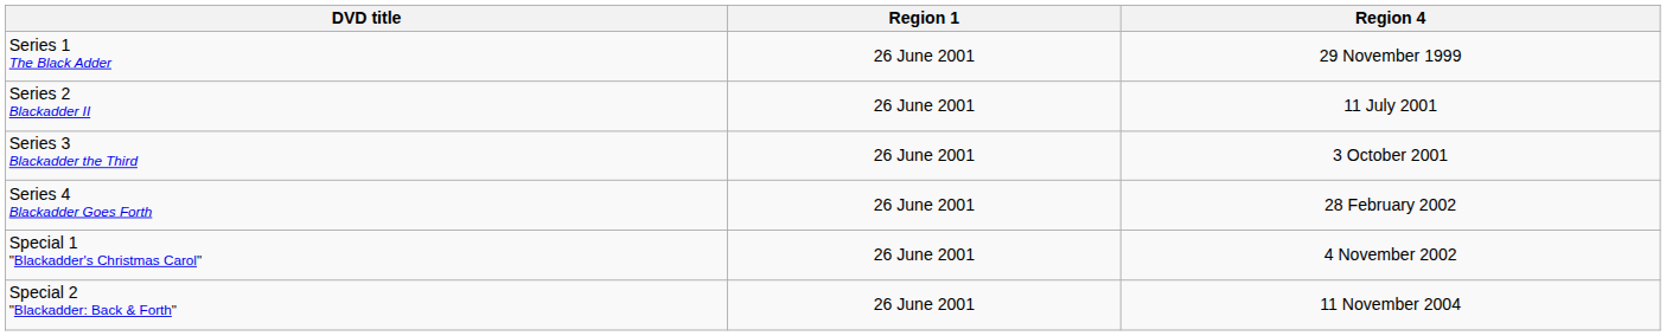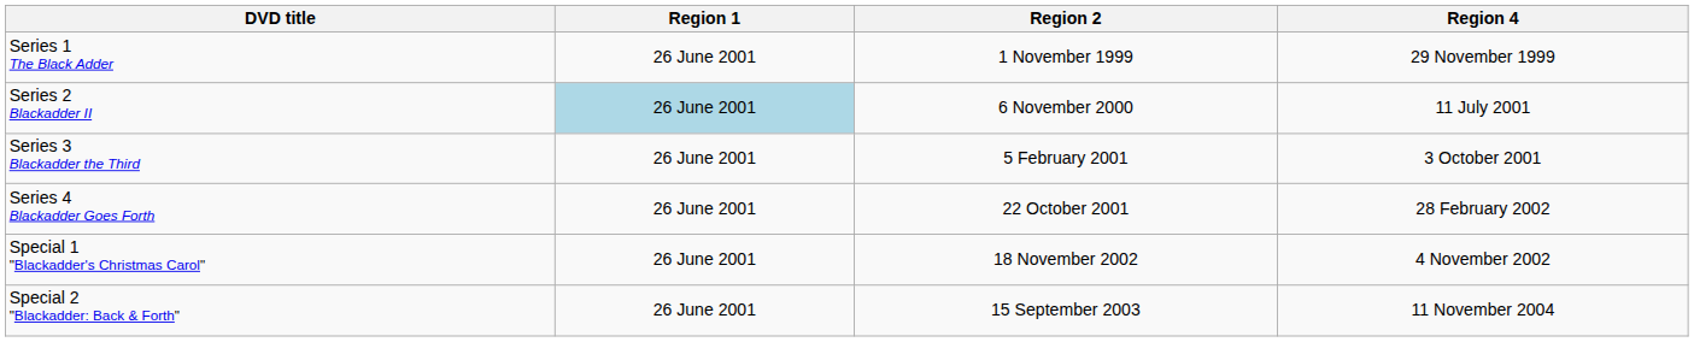 <table class="wikitable" style="width:80%;text-align:center;">
 <tr>
 <th>DVD title</th>
 <th>Region 1</th>
+<th>Region 2</th>
 <th>Region 4</th>
 </tr>
 <tr>
 <td style="text-align:left">Series 1<br><sup><em><a href='#'>The Black Adder</a></em></sup><br></td>
 <td>26 June 2001</td>
+<td>1 November 1999</td>
 <td>29 November 1999</td>
 </tr>
 <tr>
 <td style="text-align:left">Series 2<br><sup><em><a href='#'>Blackadder II</a></em></sup></td>
-<td>26 June 2001</td>
+<td style="background: lightblue;">26 June 2001</td>
+<td>6 November 2000</td>
 <td>11 July 2001</td>
 </tr>
 <tr>
 <td style="text-align:left">Series 3<br><sup><em><a href='#'>Blackadder the Third</a></em></sup></td>
 <td>26 June 2001</td>
+<td>5 February 2001</td>
 <td>3 October 2001</td>
 </tr>
 <tr>
 <td style="text-align:left">Series 4<br><sup><em><a href='#'>Blackadder Goes Forth</a></em></sup></td>
 <td>26 June 2001</td>
+<td>22 October 2001</td>
 <td>28 February 2002</td>
 </tr>
 <tr>
 <td style="text-align:left">Special 1 <br><sup>"<a href='#'>Blackadder's Christmas Carol</a>"</sup></td>
 <td>26 June 2001</td>
+<td>18 November 2002</td>
 <td>4 November 2002</td>
 </tr>
 <tr>
 <td style="text-align:left">Special 2<br><sup>"<a href='#'>Blackadder: Back & Forth</a>"</sup></td>
 <td>26 June 2001</td>
+<td>15 September 2003</td>
 <td>11 November 2004</td>
 </tr>
 </table>
